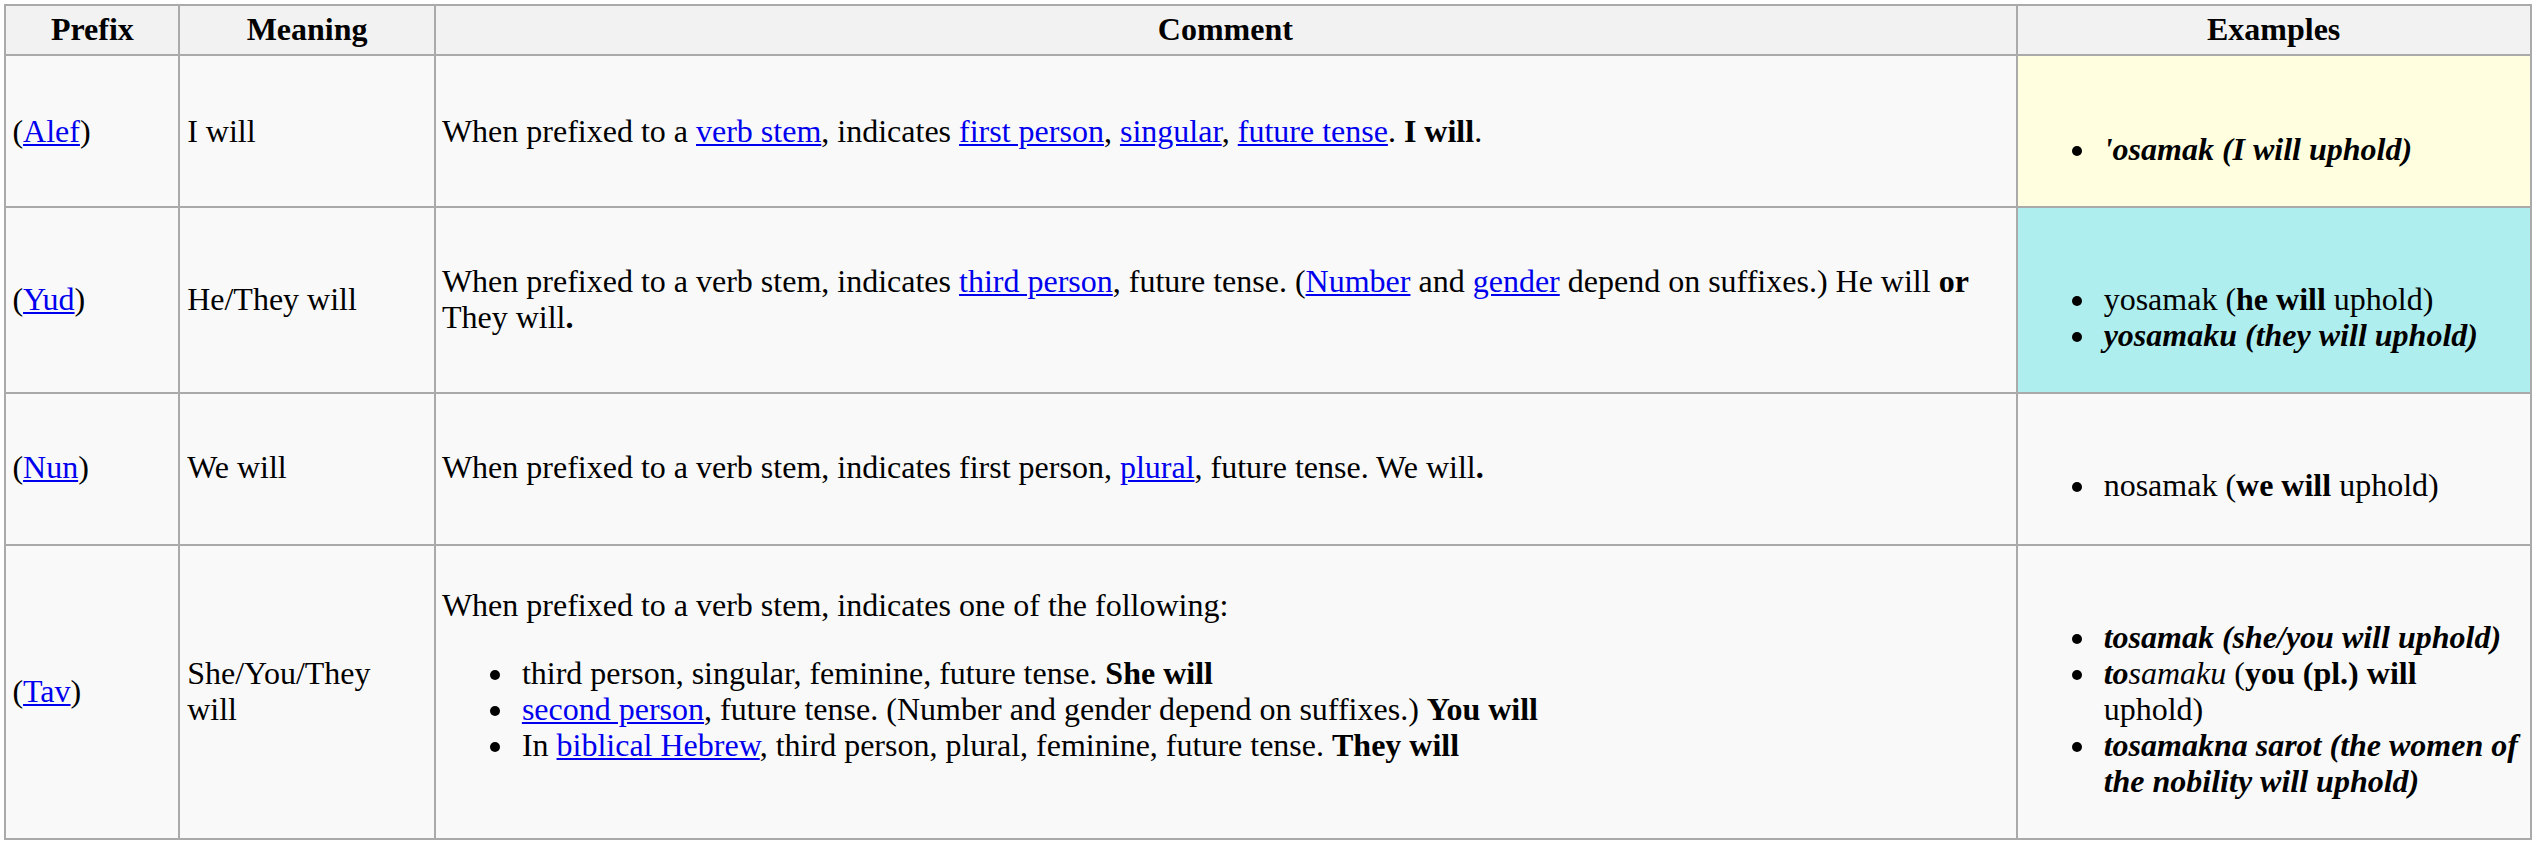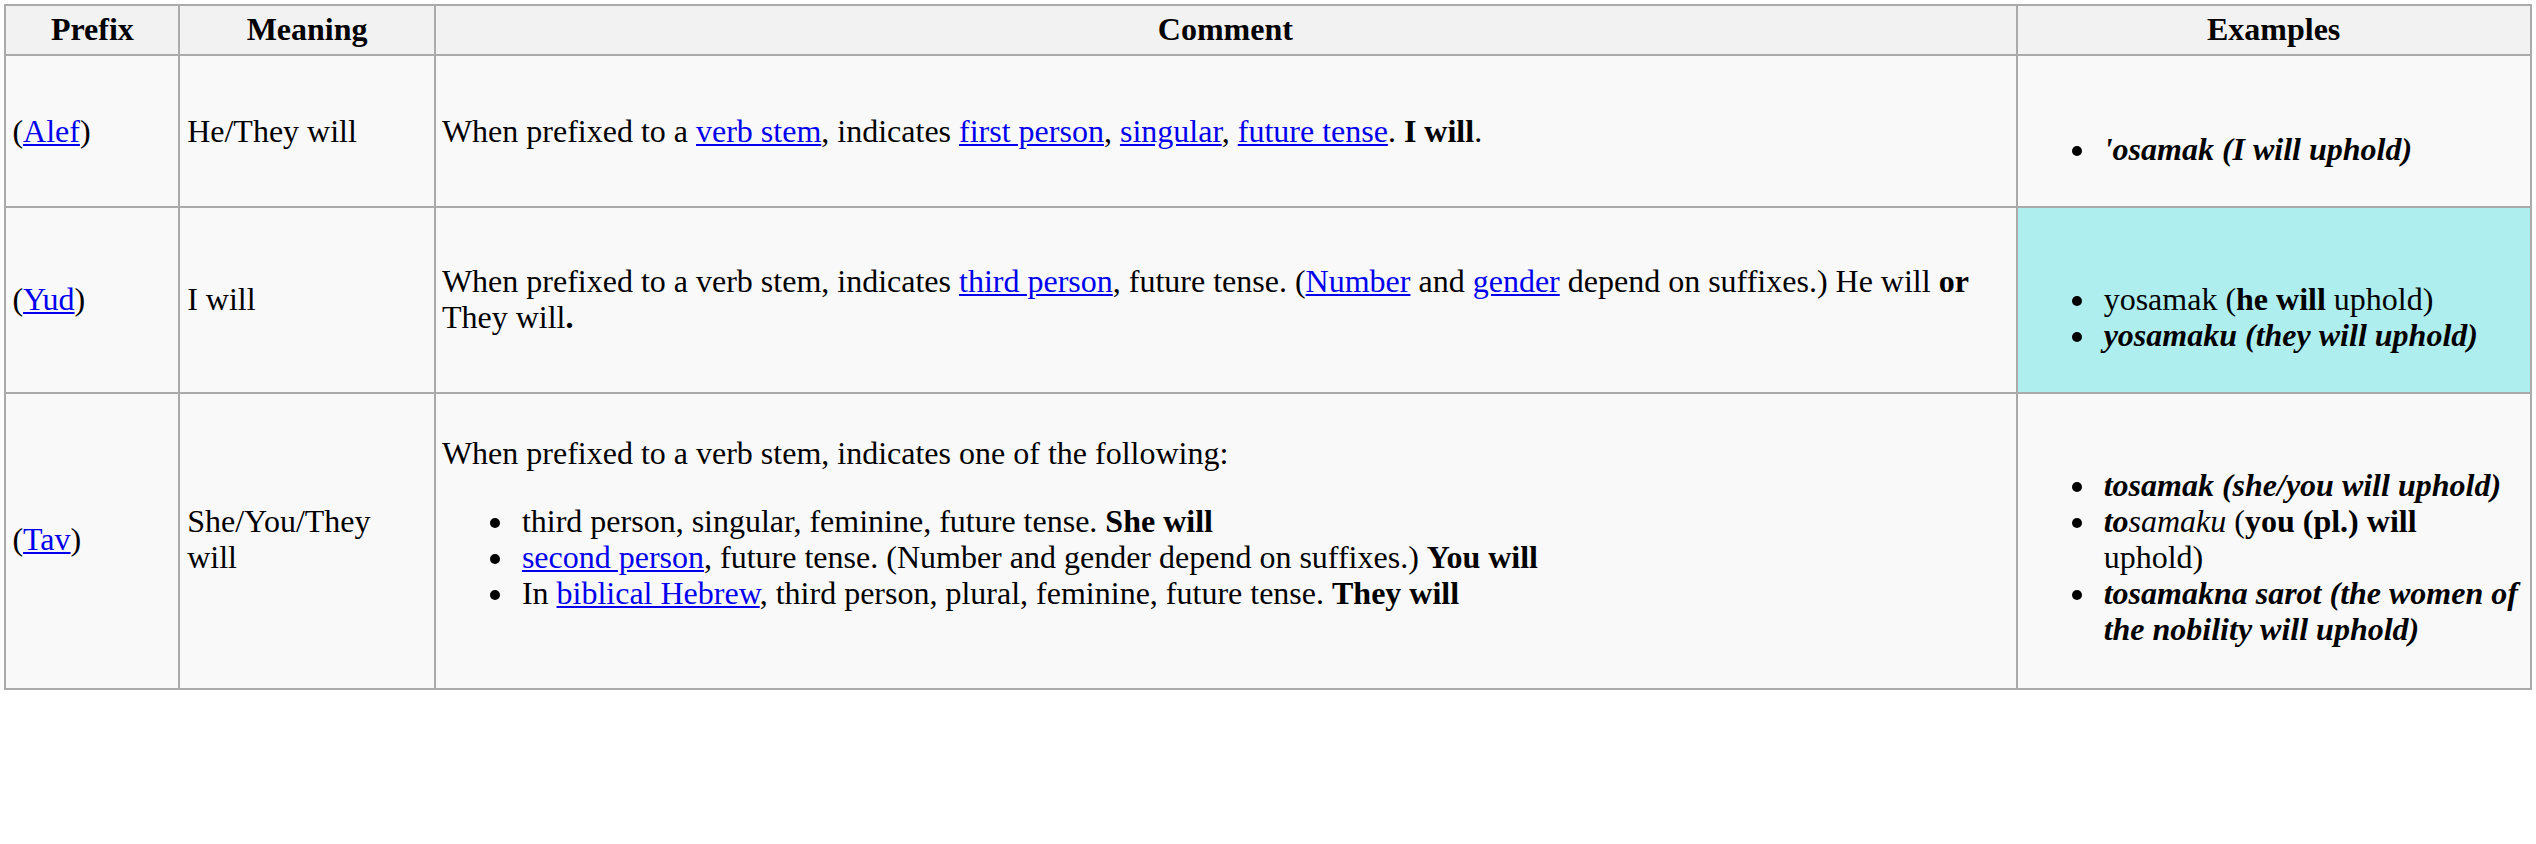 <table class="wikitable" style="width:100%;">
 <tr>
 <th width="80">Prefix</th>
 <th width="120">Meaning</th>
 <th>Comment</th>
 <th width="250">Examples</th>
 </tr>
 <tr>
 <td> (<a href='#'>Alef</a>)</td>
-<td>I will</td>
+<td>He/They will</td>
 <td>When prefixed to a <a href='#'>verb stem</a>, indicates <a href='#'>first person</a>, <a href='#'>singular</a>, <a href='#'>future tense</a>. <strong>I will</strong>.</td>
-<td style="background: lightyellow;"><br><ul><li><strong><em> 'o<strong>samak<em> (</strong>I will<strong> uphold)</li></ul></td>
+<td><br><ul><li><strong><em> 'o<strong>samak<em> (</strong>I will<strong> uphold)</li></ul></td>
 </tr>
 <tr>
 <td> (<a href='#'>Yud</a>)</td>
-<td>He/They will</td>
+<td>I will</td>
 <td>When prefixed to a verb stem, indicates <a href='#'>third person</a>, future tense. (<a href='#'>Number</a> and <a href='#'>gender</a> depend on suffixes.) </strong>He will<strong> or </strong>They will<strong>.</td>
 <td style="background: paleturquoise;"><br><ul><li> </em></strong>yo</strong>samak</em> (<strong>he will</strong> uphold)</li><li> <strong><em>yo<strong>samaku<em> (</strong>they will<strong> uphold)</li></ul></td>
-</tr>
-<tr>
-<td> (<a href='#'>Nun</a>)</td>
-<td>We will</td>
-<td>When prefixed to a verb stem, indicates first person, <a href='#'>plural</a>, future tense. </strong>We will<strong>.</td>
-<td><br><ul><li> </em></strong>no</strong>samak</em> (<strong>we will</strong> uphold)</li></ul></td>
 </tr>
 <tr>
 <td> (<a href='#'>Tav</a>)</td>
 <td>She/You/They will</td>
 <td>When prefixed to a verb stem, indicates one of the following:<br><ul><li>third person, singular, feminine, future tense. <strong>She will</strong></li><li><a href='#'>second person</a>, future tense. (Number and gender depend on suffixes.) <strong>You will</strong></li><li>In <a href='#'>biblical Hebrew</a>, third person, plural, feminine, future tense. <strong>They</strong> <strong>will</strong></li></ul></td>
 <td><br><ul><li> <strong><em>to<strong>samak<em> (</strong>she/you will<strong> uphold)</li><li> </em></strong>to</strong>samaku</em> (<strong>you (pl.) will</strong> uphold)</li><li> <strong><em>to<strong>samakna sarot<em> (</strong>the women of the nobility will<strong> uphold)</li></ul></td>
 </tr>
 </table>
